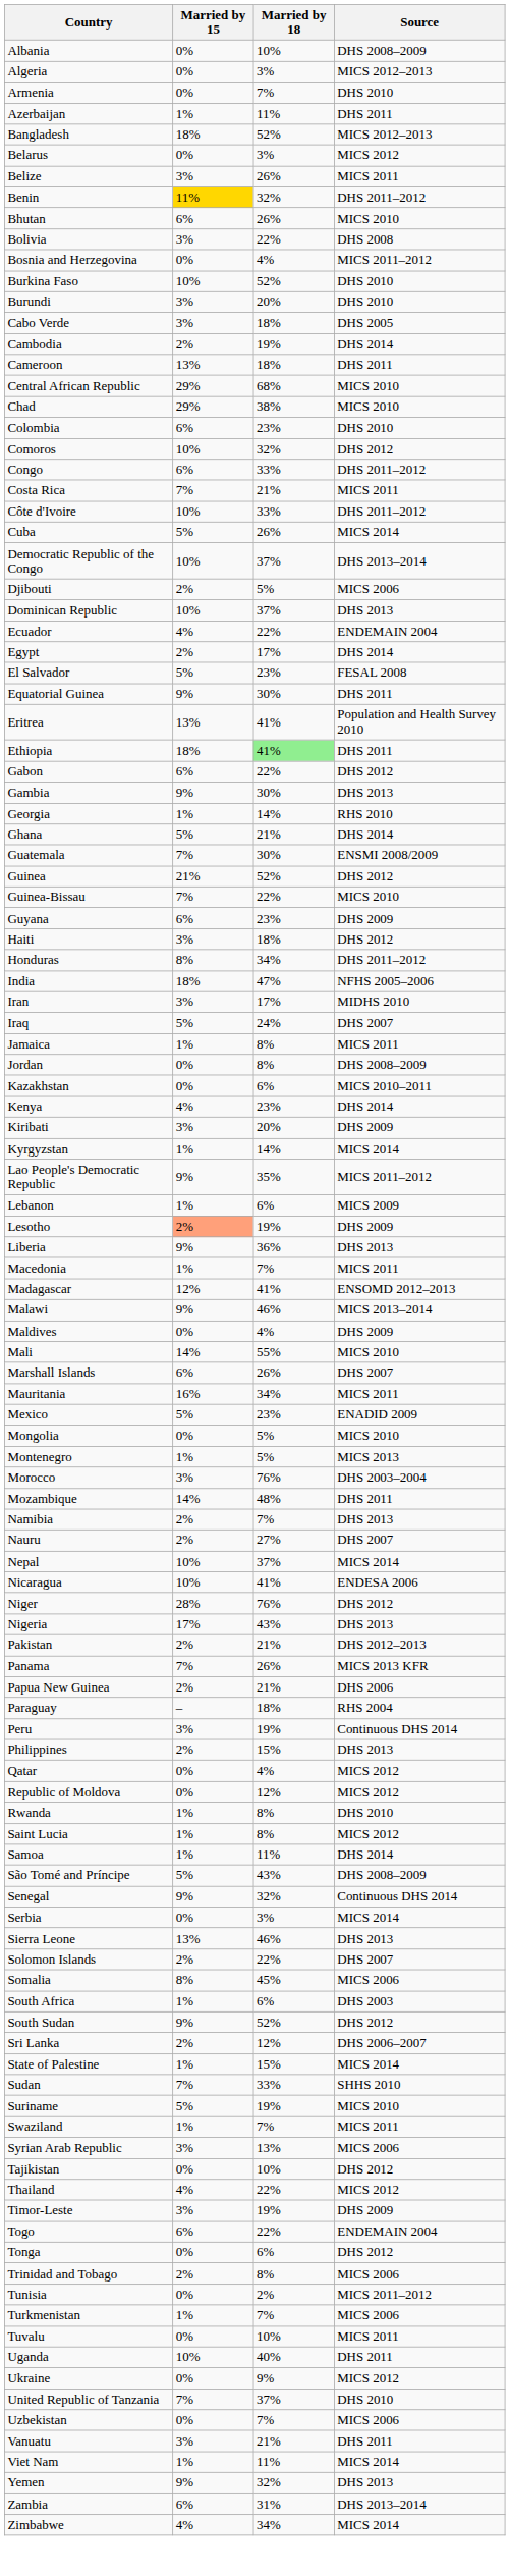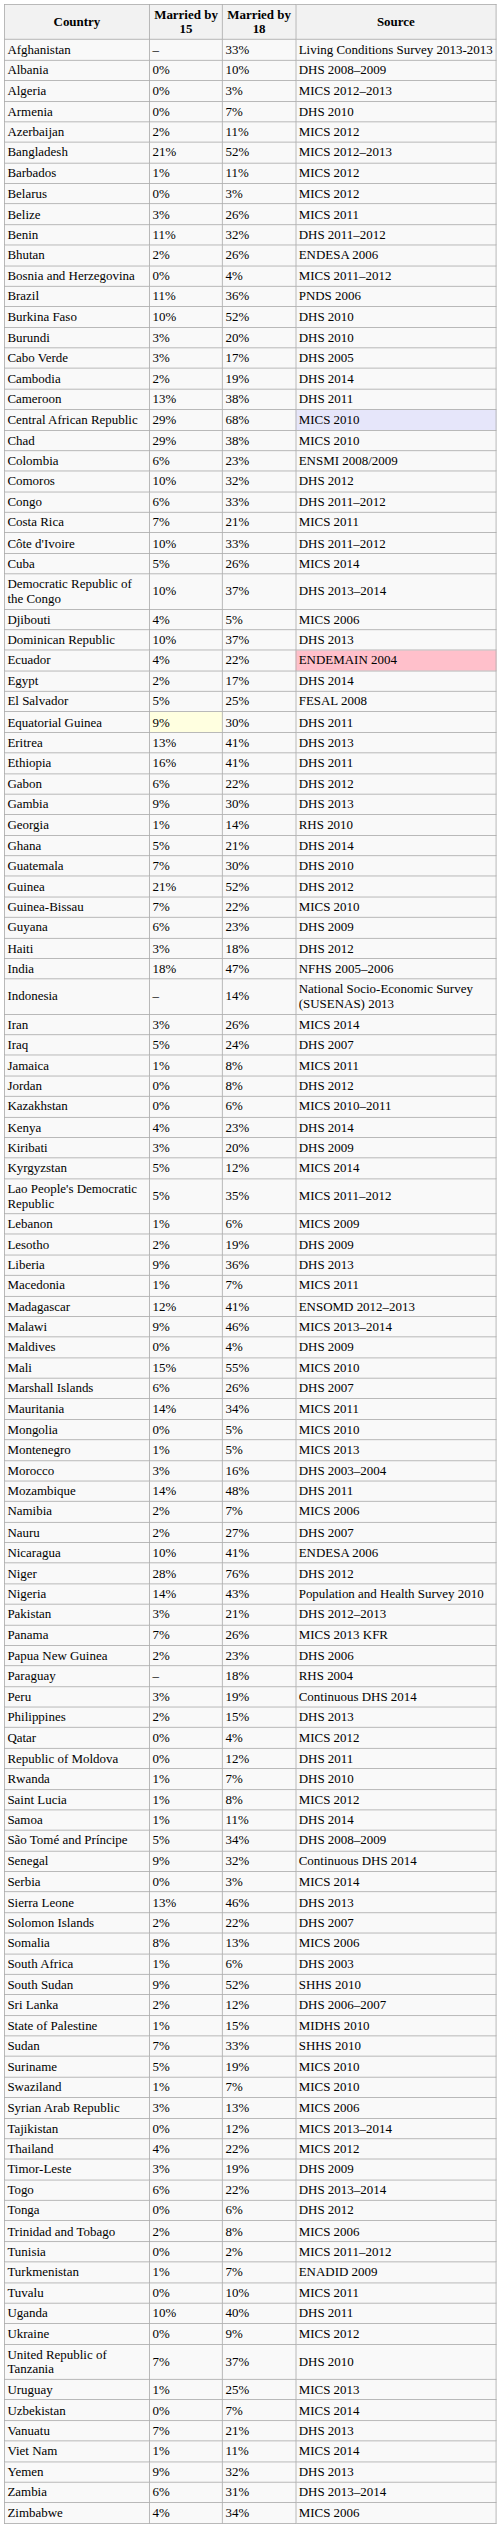 <table class="wikitable sortable">
 <tr>
 <th>Country</th>
 <th>Married by 15</th>
 <th>Married by 18</th>
 <th>Source</th>
+</tr>
+<tr>
+<td>Afghanistan</td>
+<td>–</td>
+<td>33%</td>
+<td>Living Conditions Survey 2013-2013</td>
 </tr>
 <tr>
 <td>Albania</td>
 <td>0%</td>
 <td>10%</td>
 <td>DHS 2008–2009</td>
 </tr>
 <tr>
 <td>Algeria</td>
 <td>0%</td>
 <td>3%</td>
 <td>MICS 2012–2013</td>
 </tr>
 <tr>
 <td>Armenia</td>
 <td>0%</td>
 <td>7%</td>
 <td>DHS 2010</td>
 </tr>
 <tr>
 <td>Azerbaijan</td>
-<td>1%</td>
+<td>2%</td>
 <td>11%</td>
-<td>DHS 2011</td>
+<td>MICS 2012</td>
 </tr>
 <tr>
 <td>Bangladesh</td>
-<td>18%</td>
+<td>21%</td>
 <td>52%</td>
 <td>MICS 2012–2013</td>
+</tr>
+<tr>
+<td>Barbados</td>
+<td>1%</td>
+<td>11%</td>
+<td>MICS 2012</td>
 </tr>
 <tr>
 <td>Belarus</td>
 <td>0%</td>
 <td>3%</td>
 <td>MICS 2012</td>
 </tr>
 <tr>
 <td>Belize</td>
 <td>3%</td>
 <td>26%</td>
 <td>MICS 2011</td>
 </tr>
 <tr>
 <td>Benin</td>
-<td style="background: gold;">11%</td>
+<td>11%</td>
 <td>32%</td>
 <td>DHS 2011–2012</td>
 </tr>
 <tr>
 <td>Bhutan</td>
-<td>6%</td>
+<td>2%</td>
 <td>26%</td>
-<td>MICS 2010</td>
-</tr>
-<tr>
-<td>Bolivia</td>
-<td>3%</td>
-<td>22%</td>
-<td>DHS 2008</td>
+<td>ENDESA 2006</td>
 </tr>
 <tr>
 <td>Bosnia and Herzegovina</td>
 <td>0%</td>
 <td>4%</td>
 <td>MICS 2011–2012</td>
+</tr>
+<tr>
+<td>Brazil</td>
+<td>11%</td>
+<td>36%</td>
+<td>PNDS 2006</td>
 </tr>
 <tr>
 <td>Burkina Faso</td>
 <td>10%</td>
 <td>52%</td>
 <td>DHS 2010</td>
 </tr>
 <tr>
 <td>Burundi</td>
 <td>3%</td>
 <td>20%</td>
 <td>DHS 2010</td>
 </tr>
 <tr>
 <td>Cabo Verde</td>
 <td>3%</td>
-<td>18%</td>
+<td>17%</td>
 <td>DHS 2005</td>
 </tr>
 <tr>
 <td>Cambodia</td>
 <td>2%</td>
 <td>19%</td>
 <td>DHS 2014</td>
 </tr>
 <tr>
 <td>Cameroon</td>
 <td>13%</td>
-<td>18%</td>
+<td>38%</td>
 <td>DHS 2011</td>
 </tr>
 <tr>
 <td>Central African Republic</td>
 <td>29%</td>
 <td>68%</td>
-<td>MICS 2010</td>
+<td style="background: lavender;">MICS 2010</td>
 </tr>
 <tr>
 <td>Chad</td>
 <td>29%</td>
 <td>38%</td>
 <td>MICS 2010</td>
 </tr>
 <tr>
 <td>Colombia</td>
 <td>6%</td>
 <td>23%</td>
-<td>DHS 2010</td>
+<td>ENSMI 2008/2009</td>
 </tr>
 <tr>
 <td>Comoros</td>
 <td>10%</td>
 <td>32%</td>
 <td>DHS 2012</td>
 </tr>
 <tr>
 <td>Congo</td>
 <td>6%</td>
 <td>33%</td>
 <td>DHS 2011–2012</td>
 </tr>
 <tr>
 <td>Costa Rica</td>
 <td>7%</td>
 <td>21%</td>
 <td>MICS 2011</td>
 </tr>
 <tr>
 <td>Côte d'Ivoire</td>
 <td>10%</td>
 <td>33%</td>
 <td>DHS 2011–2012</td>
 </tr>
 <tr>
 <td>Cuba</td>
 <td>5%</td>
 <td>26%</td>
 <td>MICS 2014</td>
 </tr>
 <tr>
 <td>Democratic Republic of the Congo</td>
 <td>10%</td>
 <td>37%</td>
 <td>DHS 2013–2014</td>
 </tr>
 <tr>
 <td>Djibouti</td>
-<td>2%</td>
+<td>4%</td>
 <td>5%</td>
 <td>MICS 2006</td>
 </tr>
 <tr>
 <td>Dominican Republic</td>
 <td>10%</td>
 <td>37%</td>
 <td>DHS 2013</td>
 </tr>
 <tr>
 <td>Ecuador</td>
 <td>4%</td>
 <td>22%</td>
-<td>ENDEMAIN 2004</td>
+<td style="background: pink;">ENDEMAIN 2004</td>
 </tr>
 <tr>
 <td>Egypt</td>
 <td>2%</td>
 <td>17%</td>
 <td>DHS 2014</td>
 </tr>
 <tr>
 <td>El Salvador</td>
 <td>5%</td>
-<td>23%</td>
+<td>25%</td>
 <td>FESAL 2008</td>
 </tr>
 <tr>
 <td>Equatorial Guinea</td>
-<td>9%</td>
+<td style="background: lightyellow;">9%</td>
 <td>30%</td>
 <td>DHS 2011</td>
 </tr>
 <tr>
 <td>Eritrea</td>
 <td>13%</td>
 <td>41%</td>
-<td>Population and Health Survey 2010</td>
+<td>DHS 2013</td>
 </tr>
 <tr>
 <td>Ethiopia</td>
-<td>18%</td>
-<td style="background: lightgreen;">41%</td>
+<td>16%</td>
+<td>41%</td>
 <td>DHS 2011</td>
 </tr>
 <tr>
 <td>Gabon</td>
 <td>6%</td>
 <td>22%</td>
 <td>DHS 2012</td>
 </tr>
 <tr>
 <td>Gambia</td>
 <td>9%</td>
 <td>30%</td>
 <td>DHS 2013</td>
 </tr>
 <tr>
 <td>Georgia</td>
 <td>1%</td>
 <td>14%</td>
 <td>RHS 2010</td>
 </tr>
 <tr>
 <td>Ghana</td>
 <td>5%</td>
 <td>21%</td>
 <td>DHS 2014</td>
 </tr>
 <tr>
 <td>Guatemala</td>
 <td>7%</td>
 <td>30%</td>
-<td>ENSMI 2008/2009</td>
+<td>DHS 2010</td>
 </tr>
 <tr>
 <td>Guinea</td>
 <td>21%</td>
 <td>52%</td>
 <td>DHS 2012</td>
 </tr>
 <tr>
 <td>Guinea-Bissau</td>
 <td>7%</td>
 <td>22%</td>
 <td>MICS 2010</td>
 </tr>
 <tr>
 <td>Guyana</td>
 <td>6%</td>
 <td>23%</td>
 <td>DHS 2009</td>
 </tr>
 <tr>
 <td>Haiti</td>
 <td>3%</td>
 <td>18%</td>
 <td>DHS 2012</td>
 </tr>
 <tr>
-<td>Honduras</td>
-<td>8%</td>
-<td>34%</td>
-<td>DHS 2011–2012</td>
-</tr>
-<tr>
 <td>India</td>
 <td>18%</td>
 <td>47%</td>
 <td>NFHS 2005–2006</td>
 </tr>
 <tr>
+<td>Indonesia</td>
+<td>–</td>
+<td>14%</td>
+<td>National Socio-Economic Survey (SUSENAS) 2013</td>
+</tr>
+<tr>
 <td>Iran</td>
 <td>3%</td>
-<td>17%</td>
-<td>MIDHS 2010</td>
+<td>26%</td>
+<td>MICS 2014</td>
 </tr>
 <tr>
 <td>Iraq</td>
 <td>5%</td>
 <td>24%</td>
 <td>DHS 2007</td>
 </tr>
 <tr>
 <td>Jamaica</td>
 <td>1%</td>
 <td>8%</td>
 <td>MICS 2011</td>
 </tr>
 <tr>
 <td>Jordan</td>
 <td>0%</td>
 <td>8%</td>
-<td>DHS 2008–2009</td>
+<td>DHS 2012</td>
 </tr>
 <tr>
 <td>Kazakhstan</td>
 <td>0%</td>
 <td>6%</td>
 <td>MICS 2010–2011</td>
 </tr>
 <tr>
 <td>Kenya</td>
 <td>4%</td>
 <td>23%</td>
 <td>DHS 2014</td>
 </tr>
 <tr>
 <td>Kiribati</td>
 <td>3%</td>
 <td>20%</td>
 <td>DHS 2009</td>
 </tr>
 <tr>
 <td>Kyrgyzstan</td>
-<td>1%</td>
-<td>14%</td>
+<td>5%</td>
+<td>12%</td>
 <td>MICS 2014</td>
 </tr>
 <tr>
 <td>Lao People's Democratic Republic</td>
-<td>9%</td>
+<td>5%</td>
 <td>35%</td>
 <td>MICS 2011–2012</td>
 </tr>
 <tr>
 <td>Lebanon</td>
 <td>1%</td>
 <td>6%</td>
 <td>MICS 2009</td>
 </tr>
 <tr>
 <td>Lesotho</td>
-<td style="background: lightsalmon;">2%</td>
+<td>2%</td>
 <td>19%</td>
 <td>DHS 2009</td>
 </tr>
 <tr>
 <td>Liberia</td>
 <td>9%</td>
 <td>36%</td>
 <td>DHS 2013</td>
 </tr>
 <tr>
 <td>Macedonia</td>
 <td>1%</td>
 <td>7%</td>
 <td>MICS 2011</td>
 </tr>
 <tr>
 <td>Madagascar</td>
 <td>12%</td>
 <td>41%</td>
 <td>ENSOMD 2012–2013</td>
 </tr>
 <tr>
 <td>Malawi</td>
 <td>9%</td>
 <td>46%</td>
 <td>MICS 2013–2014</td>
 </tr>
 <tr>
 <td>Maldives</td>
 <td>0%</td>
 <td>4%</td>
 <td>DHS 2009</td>
 </tr>
 <tr>
 <td>Mali</td>
-<td>14%</td>
+<td>15%</td>
 <td>55%</td>
 <td>MICS 2010</td>
 </tr>
 <tr>
 <td>Marshall Islands</td>
 <td>6%</td>
 <td>26%</td>
 <td>DHS 2007</td>
 </tr>
 <tr>
 <td>Mauritania</td>
-<td>16%</td>
+<td>14%</td>
 <td>34%</td>
 <td>MICS 2011</td>
-</tr>
-<tr>
-<td>Mexico</td>
-<td>5%</td>
-<td>23%</td>
-<td>ENADID 2009</td>
 </tr>
 <tr>
 <td>Mongolia</td>
 <td>0%</td>
 <td>5%</td>
 <td>MICS 2010</td>
 </tr>
 <tr>
 <td>Montenegro</td>
 <td>1%</td>
 <td>5%</td>
 <td>MICS 2013</td>
 </tr>
 <tr>
 <td>Morocco</td>
 <td>3%</td>
-<td>76%</td>
+<td>16%</td>
 <td>DHS 2003–2004</td>
 </tr>
 <tr>
 <td>Mozambique</td>
 <td>14%</td>
 <td>48%</td>
 <td>DHS 2011</td>
 </tr>
 <tr>
 <td>Namibia</td>
 <td>2%</td>
 <td>7%</td>
-<td>DHS 2013</td>
+<td>MICS 2006</td>
 </tr>
 <tr>
 <td>Nauru</td>
 <td>2%</td>
 <td>27%</td>
 <td>DHS 2007</td>
-</tr>
-<tr>
-<td>Nepal</td>
-<td>10%</td>
-<td>37%</td>
-<td>MICS 2014</td>
 </tr>
 <tr>
 <td>Nicaragua</td>
 <td>10%</td>
 <td>41%</td>
 <td>ENDESA 2006</td>
 </tr>
 <tr>
 <td>Niger</td>
 <td>28%</td>
 <td>76%</td>
 <td>DHS 2012</td>
 </tr>
 <tr>
 <td>Nigeria</td>
-<td>17%</td>
+<td>14%</td>
 <td>43%</td>
-<td>DHS 2013</td>
+<td>Population and Health Survey 2010</td>
 </tr>
 <tr>
 <td>Pakistan</td>
-<td>2%</td>
+<td>3%</td>
 <td>21%</td>
 <td>DHS 2012–2013</td>
 </tr>
 <tr>
 <td>Panama</td>
 <td>7%</td>
 <td>26%</td>
 <td>MICS 2013 KFR</td>
 </tr>
 <tr>
 <td>Papua New Guinea</td>
 <td>2%</td>
-<td>21%</td>
+<td>23%</td>
 <td>DHS 2006</td>
 </tr>
 <tr>
 <td>Paraguay</td>
 <td>–</td>
 <td>18%</td>
 <td>RHS 2004</td>
 </tr>
 <tr>
 <td>Peru</td>
 <td>3%</td>
 <td>19%</td>
 <td>Continuous DHS 2014</td>
 </tr>
 <tr>
 <td>Philippines</td>
 <td>2%</td>
 <td>15%</td>
 <td>DHS 2013</td>
 </tr>
 <tr>
 <td>Qatar</td>
 <td>0%</td>
 <td>4%</td>
 <td>MICS 2012</td>
 </tr>
 <tr>
 <td>Republic of Moldova</td>
 <td>0%</td>
 <td>12%</td>
-<td>MICS 2012</td>
+<td>DHS 2011</td>
 </tr>
 <tr>
 <td>Rwanda</td>
 <td>1%</td>
-<td>8%</td>
+<td>7%</td>
 <td>DHS 2010</td>
 </tr>
 <tr>
 <td>Saint Lucia</td>
 <td>1%</td>
 <td>8%</td>
 <td>MICS 2012</td>
 </tr>
 <tr>
 <td>Samoa</td>
 <td>1%</td>
 <td>11%</td>
 <td>DHS 2014</td>
 </tr>
 <tr>
 <td>São Tomé and Príncipe</td>
 <td>5%</td>
-<td>43%</td>
+<td>34%</td>
 <td>DHS 2008–2009</td>
 </tr>
 <tr>
 <td>Senegal</td>
 <td>9%</td>
 <td>32%</td>
 <td>Continuous DHS 2014</td>
 </tr>
 <tr>
 <td>Serbia</td>
 <td>0%</td>
 <td>3%</td>
 <td>MICS 2014</td>
 </tr>
 <tr>
 <td>Sierra Leone</td>
 <td>13%</td>
 <td>46%</td>
 <td>DHS 2013</td>
 </tr>
 <tr>
 <td>Solomon Islands</td>
 <td>2%</td>
 <td>22%</td>
 <td>DHS 2007</td>
 </tr>
 <tr>
 <td>Somalia</td>
 <td>8%</td>
-<td>45%</td>
+<td>13%</td>
 <td>MICS 2006</td>
 </tr>
 <tr>
 <td>South Africa</td>
 <td>1%</td>
 <td>6%</td>
 <td>DHS 2003</td>
 </tr>
 <tr>
 <td>South Sudan</td>
 <td>9%</td>
 <td>52%</td>
-<td>DHS 2012</td>
+<td>SHHS 2010</td>
 </tr>
 <tr>
 <td>Sri Lanka</td>
 <td>2%</td>
 <td>12%</td>
 <td>DHS 2006–2007</td>
 </tr>
 <tr>
 <td>State of Palestine</td>
 <td>1%</td>
 <td>15%</td>
-<td>MICS 2014</td>
+<td>MIDHS 2010</td>
 </tr>
 <tr>
 <td>Sudan</td>
 <td>7%</td>
 <td>33%</td>
 <td>SHHS 2010</td>
 </tr>
 <tr>
 <td>Suriname</td>
 <td>5%</td>
 <td>19%</td>
 <td>MICS 2010</td>
 </tr>
 <tr>
 <td>Swaziland</td>
 <td>1%</td>
 <td>7%</td>
-<td>MICS 2011</td>
+<td>MICS 2010</td>
 </tr>
 <tr>
 <td>Syrian Arab Republic</td>
 <td>3%</td>
 <td>13%</td>
 <td>MICS 2006</td>
 </tr>
 <tr>
 <td>Tajikistan</td>
 <td>0%</td>
-<td>10%</td>
-<td>DHS 2012</td>
+<td>12%</td>
+<td>MICS 2013–2014</td>
 </tr>
 <tr>
 <td>Thailand</td>
 <td>4%</td>
 <td>22%</td>
 <td>MICS 2012</td>
 </tr>
 <tr>
 <td>Timor-Leste</td>
 <td>3%</td>
 <td>19%</td>
 <td>DHS 2009</td>
 </tr>
 <tr>
 <td>Togo</td>
 <td>6%</td>
 <td>22%</td>
-<td>ENDEMAIN 2004</td>
+<td>DHS 2013–2014</td>
 </tr>
 <tr>
 <td>Tonga</td>
 <td>0%</td>
 <td>6%</td>
 <td>DHS 2012</td>
 </tr>
 <tr>
 <td>Trinidad and Tobago</td>
 <td>2%</td>
 <td>8%</td>
 <td>MICS 2006</td>
 </tr>
 <tr>
 <td>Tunisia</td>
 <td>0%</td>
 <td>2%</td>
 <td>MICS 2011–2012</td>
 </tr>
 <tr>
 <td>Turkmenistan</td>
 <td>1%</td>
 <td>7%</td>
-<td>MICS 2006</td>
+<td>ENADID 2009</td>
 </tr>
 <tr>
 <td>Tuvalu</td>
 <td>0%</td>
 <td>10%</td>
 <td>MICS 2011</td>
 </tr>
 <tr>
 <td>Uganda</td>
 <td>10%</td>
 <td>40%</td>
 <td>DHS 2011</td>
 </tr>
 <tr>
 <td>Ukraine</td>
 <td>0%</td>
 <td>9%</td>
 <td>MICS 2012</td>
 </tr>
 <tr>
 <td>United Republic of Tanzania</td>
 <td>7%</td>
 <td>37%</td>
 <td>DHS 2010</td>
 </tr>
 <tr>
+<td>Uruguay</td>
+<td>1%</td>
+<td>25%</td>
+<td>MICS 2013</td>
+</tr>
+<tr>
 <td>Uzbekistan</td>
 <td>0%</td>
 <td>7%</td>
-<td>MICS 2006</td>
+<td>MICS 2014</td>
 </tr>
 <tr>
 <td>Vanuatu</td>
-<td>3%</td>
+<td>7%</td>
 <td>21%</td>
-<td>DHS 2011</td>
+<td>DHS 2013</td>
 </tr>
 <tr>
 <td>Viet Nam</td>
 <td>1%</td>
 <td>11%</td>
 <td>MICS 2014</td>
 </tr>
 <tr>
 <td>Yemen</td>
 <td>9%</td>
 <td>32%</td>
 <td>DHS 2013</td>
 </tr>
 <tr>
 <td>Zambia</td>
 <td>6%</td>
 <td>31%</td>
 <td>DHS 2013–2014</td>
 </tr>
 <tr>
 <td>Zimbabwe</td>
 <td>4%</td>
 <td>34%</td>
-<td>MICS 2014</td>
+<td>MICS 2006</td>
 </tr>
 </table>
